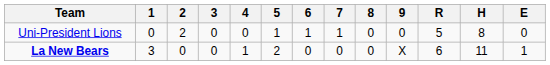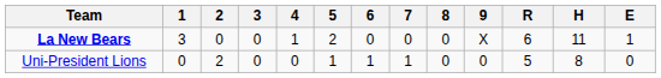 <table class=wikitable style="text-align:center">
 <tr>
 <th width = "170">Team</th>
 <th width = "35">1</th>
 <th width = "35">2</th>
 <th width = "35">3</th>
 <th width = "35">4</th>
 <th width = "35">5</th>
 <th width = "35">6</th>
 <th width = "35">7</th>
 <th width = "35">8</th>
 <th width = "35">9</th>
 <th width = "50">R</th>
 <th width = "50">H</th>
 <th width = "50">E</th>
 </tr>
 <tr>
+<td><strong><a href='#'>La New Bears</a></strong></td>
+<td>3</td>
+<td>0</td>
+<td>0</td>
+<td>1</td>
+<td>2</td>
+<td>0</td>
+<td>0</td>
+<td>0</td>
+<td>X</td>
+<td>6</td>
+<td>11</td>
+<td>1</td>
+</tr>
+<tr>
 <td><a href='#'>Uni-President Lions</a></td>
 <td>0</td>
 <td>2</td>
 <td>0</td>
 <td>0</td>
 <td>1</td>
 <td>1</td>
 <td>1</td>
 <td>0</td>
 <td>0</td>
 <td>5</td>
 <td>8</td>
 <td>0</td>
 </tr>
-<tr>
-<td><strong><a href='#'>La New Bears</a></strong></td>
-<td>3</td>
-<td>0</td>
-<td>0</td>
-<td>1</td>
-<td>2</td>
-<td>0</td>
-<td>0</td>
-<td>0</td>
-<td>X</td>
-<td>6</td>
-<td>11</td>
-<td>1</td>
-</tr>
 </table>
